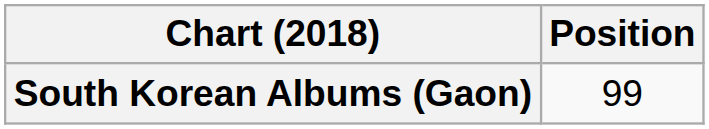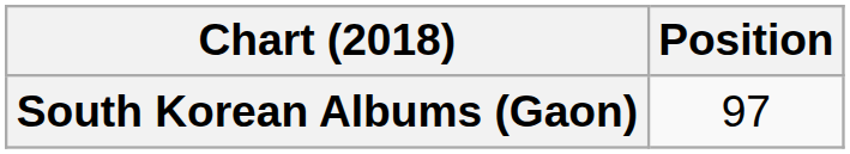 <table class="wikitable plainrowheaders" style="text-align:center">
 <tr>
 <th scope="col">Chart (2018)</th>
 <th scope="col">Position</th>
 </tr>
 <tr>
 <th scope="row">South Korean Albums (Gaon)</th>
-<td>99</td>
+<td>97</td>
 </tr>
 </table>
